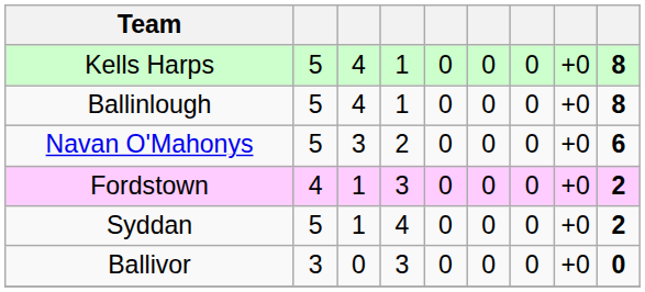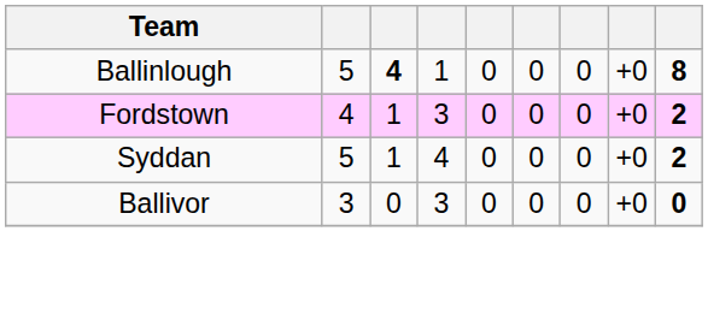 <table class="wikitable" style="text-align:center">
 <tr>
 <th style="width:175px;">Team</th>
 <th width="20"></th>
 <th width="20"></th>
 <th width="20"></th>
 <th width="20"></th>
 <th width="20"></th>
 <th width="20"></th>
 <th width="20"></th>
 <th width="20"></th>
 </tr>
-<tr style="background:#cfc;">
-<td>Kells Harps</td>
+<tr>
+<td>Ballinlough</td>
 <td>5</td>
-<td>4</td>
+<td><strong>4</strong></td>
 <td>1</td>
 <td>0</td>
 <td>0</td>
 <td>0</td>
 <td>+0</td>
 <td><strong>8</strong></td>
-</tr>
-<tr>
-<td>Ballinlough</td>
-<td>5</td>
-<td>4</td>
-<td>1</td>
-<td>0</td>
-<td>0</td>
-<td>0</td>
-<td>+0</td>
-<td><strong>8</strong></td>
-</tr>
-<tr>
-<td><a href='#'>Navan O'Mahonys</a></td>
-<td>5</td>
-<td>3</td>
-<td>2</td>
-<td>0</td>
-<td>0</td>
-<td>0</td>
-<td>+0</td>
-<td><strong>6</strong></td>
 </tr>
 <tr style="background:#fcf;">
 <td>Fordstown</td>
 <td>4</td>
 <td>1</td>
 <td>3</td>
 <td>0</td>
 <td>0</td>
 <td>0</td>
 <td>+0</td>
 <td><strong>2</strong></td>
 </tr>
 <tr>
 <td>Syddan</td>
 <td>5</td>
 <td>1</td>
 <td>4</td>
 <td>0</td>
 <td>0</td>
 <td>0</td>
 <td>+0</td>
 <td><strong>2</strong></td>
 </tr>
 <tr>
 <td>Ballivor</td>
 <td>3</td>
 <td>0</td>
 <td>3</td>
 <td>0</td>
 <td>0</td>
 <td>0</td>
 <td>+0</td>
 <td><strong>0</strong></td>
 </tr>
 <tr>
 </tr>
 </table>
